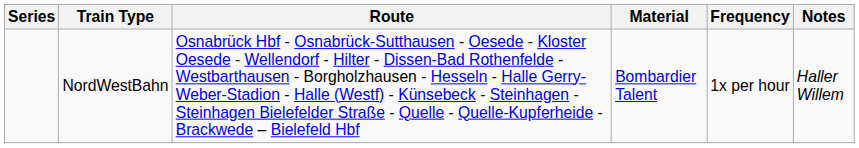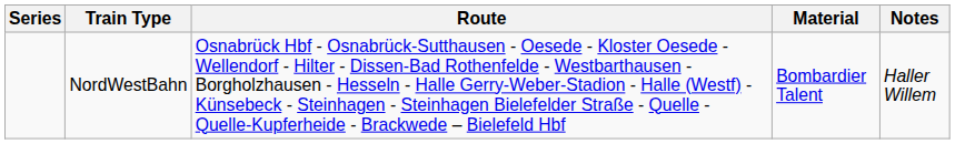 <table class="wikitable vatop">
 <tr>
 <th>Series</th>
 <th>Train Type</th>
 <th>Route</th>
 <th>Material</th>
-<th>Frequency</th>
 <th>Notes</th>
 </tr>
 <tr>
 <td></td>
 <td>NordWestBahn</td>
 <td><a href='#'>Osnabrück Hbf</a> - <a href='#'>Osnabrück-Sutthausen</a> - <a href='#'>Oesede</a> - <a href='#'>Kloster Oesede</a> - <a href='#'>Wellendorf</a> - <a href='#'>Hilter</a> - <a href='#'>Dissen-Bad Rothenfelde</a> - <a href='#'>Westbarthausen</a> - Borgholzhausen - <a href='#'>Hesseln</a> - <a href='#'>Halle Gerry-Weber-Stadion</a> - <a href='#'>Halle (Westf)</a> - <a href='#'>Künsebeck</a> - <a href='#'>Steinhagen</a> - <a href='#'>Steinhagen Bielefelder Straße</a> - <a href='#'>Quelle</a> - <a href='#'>Quelle-Kupferheide</a> - <a href='#'>Brackwede</a> – <a href='#'>Bielefeld Hbf</a></td>
 <td><a href='#'>Bombardier Talent</a></td>
-<td>1x per hour</td>
 <td><em>Haller Willem</em></td>
 </tr>
 </table>
